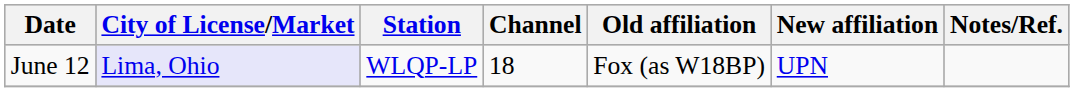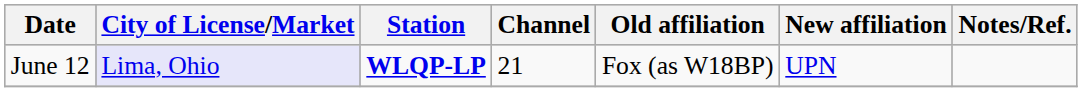 <table class="wikitable sortable">
 <tr>
 <th>Date</th>
 <th><a href='#'>City of License</a>/<a href='#'>Market</a></th>
 <th><a href='#'>Station</a></th>
 <th>Channel</th>
 <th>Old affiliation</th>
 <th>New affiliation</th>
 <th>Notes/Ref.</th>
 </tr>
 <tr>
 <td>June 12</td>
 <td style="background: lavender;"><a href='#'>Lima, Ohio</a></td>
-<td><a href='#'>WLQP-LP</a></td>
-<td>18</td>
+<td><strong><a href='#'>WLQP-LP</a></strong></td>
+<td>21</td>
 <td>Fox (as W18BP)</td>
 <td><a href='#'>UPN</a></td>
 <td></td>
 </tr>
 <tr>
 </tr>
 </table>
